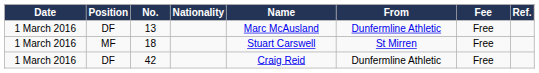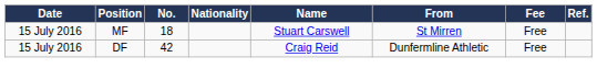 <table class="wikitable"  style="text-align:center; font-size:90%; ">
 <tr>
 </tr>
 <tr>
 <th style="background:#243456; color:white; width:110px;">Date</th>
 <th style="background:#243456; color:white; width:50px;">Position</th>
 <th style="background:#243456; color:white; width:50px;">No.</th>
 <th style="background:#243456; color:white; width:50px;">Nationality</th>
 <th style="background:#243456; color:white; width:150px;">Name</th>
 <th style="background:#243456; color:white; width:165px;">From</th>
 <th style="background:#243456; color:white; width:70px;">Fee</th>
 <th style="background:#243456; color:white; width:25px;">Ref.</th>
 </tr>
 <tr>
-<td>1 March 2016</td>
-<td>DF</td>
-<td>13</td>
-<td></td>
-<td><a href='#'>Marc McAusland</a></td>
-<td> <a href='#'>Dunfermline Athletic</a></td>
-<td>Free</td>
-<td></td>
-</tr>
-<tr>
-<td>1 March 2016</td>
+<td>15 July 2016</td>
 <td>MF</td>
 <td>18</td>
 <td></td>
 <td><a href='#'>Stuart Carswell</a></td>
 <td> <a href='#'>St Mirren</a></td>
 <td>Free</td>
 <td></td>
 </tr>
 <tr>
-<td>1 March 2016</td>
+<td>15 July 2016</td>
 <td>DF</td>
 <td>42</td>
 <td></td>
 <td><a href='#'>Craig Reid</a></td>
 <td> Dunfermline Athletic</td>
 <td>Free</td>
 <td></td>
 </tr>
 </table>
